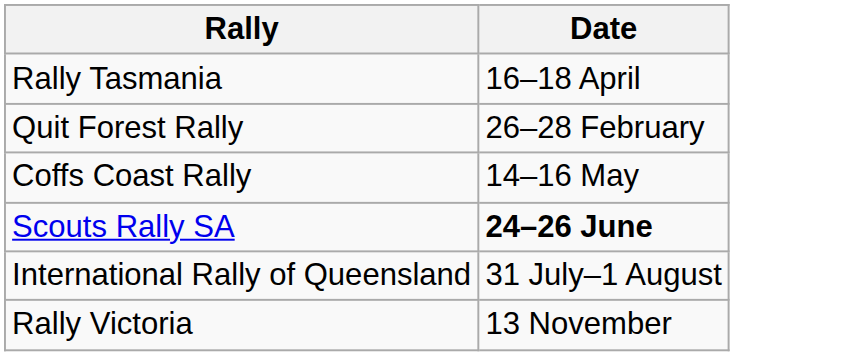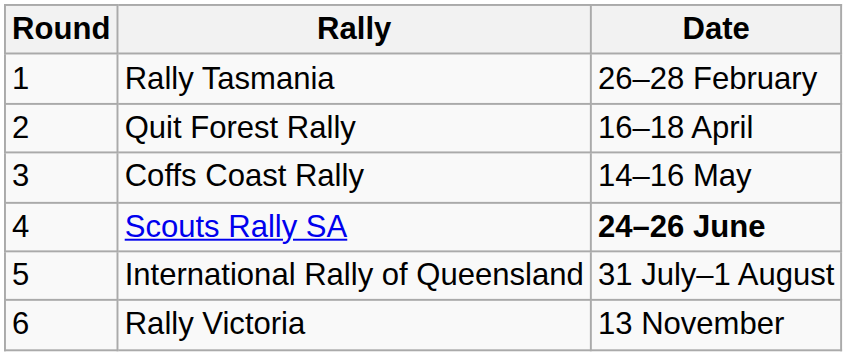 <table class="wikitable" border="1">
 <tr>
+<th>Round</th>
 <th>Rally</th>
 <th>Date</th>
 </tr>
 <tr>
+<td>1</td>
 <td>Rally Tasmania</td>
+<td>26–28 February</td>
+</tr>
+<tr>
+<td>2</td>
+<td>Quit Forest Rally</td>
 <td>16–18 April</td>
 </tr>
 <tr>
-<td>Quit Forest Rally</td>
-<td>26–28 February</td>
-</tr>
-<tr>
+<td>3</td>
 <td>Coffs Coast Rally</td>
 <td>14–16 May</td>
 </tr>
 <tr>
+<td>4</td>
 <td><a href='#'>Scouts Rally SA</a></td>
 <td><strong>24–26 June</strong></td>
 </tr>
 <tr>
+<td>5</td>
 <td>International Rally of Queensland</td>
 <td>31 July–1 August</td>
 </tr>
 <tr>
+<td>6</td>
 <td>Rally Victoria</td>
 <td>13 November</td>
 </tr>
 </table>
